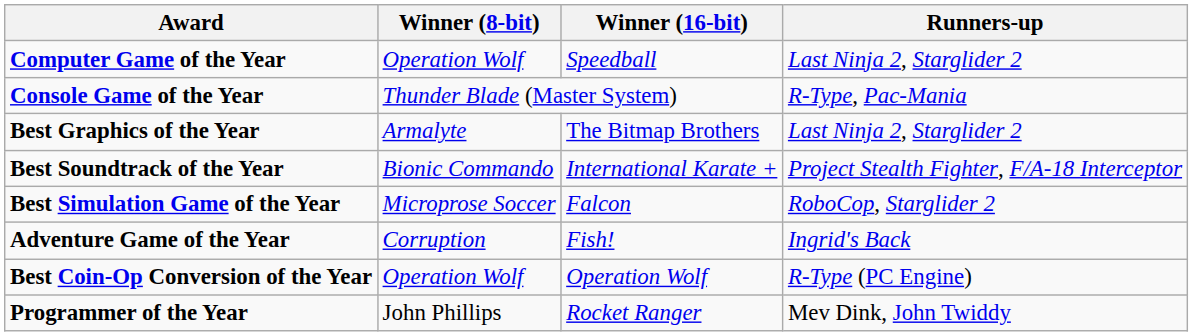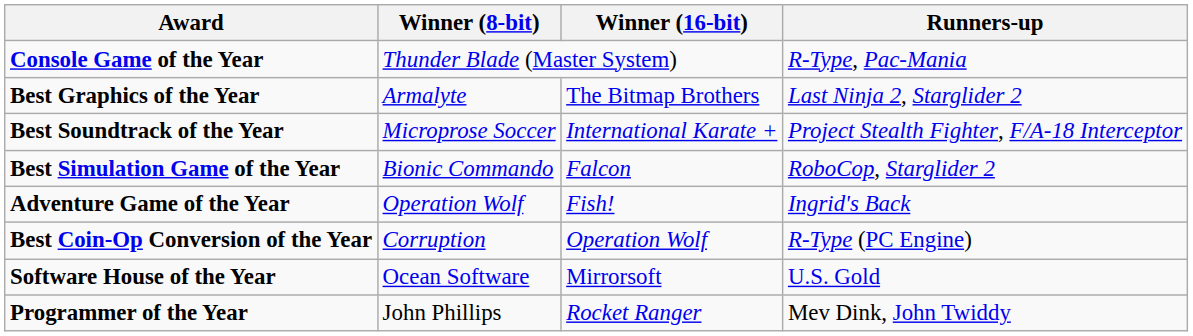 <table class="wikitable">
 <tr>
 <th><strong>Award</strong></th>
 <th><strong>Winner (<a href='#'>8-bit</a>)</strong></th>
 <th><strong>Winner (<a href='#'>16-bit</a>)</strong></th>
 <th><strong>Runners-up</strong></th>
-</tr>
-<tr>
-<td><strong><a href='#'>Computer Game</a> of the Year</strong></td>
-<td><em><a href='#'>Operation Wolf</a></em></td>
-<td><em><a href='#'>Speedball</a></em></td>
-<td><em><a href='#'>Last Ninja 2</a></em>, <em><a href='#'>Starglider 2</a></em></td>
 </tr>
 <tr>
 <td><strong><a href='#'>Console Game</a> of the Year</strong></td>
 <td colspan="2"><em><a href='#'>Thunder Blade</a></em> (<a href='#'>Master System</a>)</td>
 <td><em><a href='#'>R-Type</a></em>, <em><a href='#'>Pac-Mania</a></em></td>
 </tr>
 <tr>
 <td><strong>Best Graphics of the Year</strong></td>
 <td><em><a href='#'>Armalyte</a></em></td>
 <td><a href='#'>The Bitmap Brothers</a></td>
 <td><em><a href='#'>Last Ninja 2</a></em>, <em><a href='#'>Starglider 2</a></em></td>
 </tr>
 <tr>
 <td><strong>Best Soundtrack of the Year</strong></td>
-<td><em><a href='#'>Bionic Commando</a></em></td>
+<td><em><a href='#'>Microprose Soccer</a></em></td>
 <td><em><a href='#'>International Karate +</a></em></td>
 <td><em><a href='#'>Project Stealth Fighter</a></em>, <em><a href='#'>F/A-18 Interceptor</a></em></td>
 </tr>
 <tr>
 <td><strong>Best <a href='#'>Simulation Game</a> of the Year</strong></td>
-<td><em><a href='#'>Microprose Soccer</a></em></td>
+<td><em><a href='#'>Bionic Commando</a></em></td>
 <td><em><a href='#'>Falcon</a></em></td>
 <td><em><a href='#'>RoboCop</a></em>, <em><a href='#'>Starglider 2</a></em></td>
 </tr>
 <tr>
 <td><strong>Adventure Game of the Year</strong></td>
-<td><em><a href='#'>Corruption</a></em></td>
+<td><em><a href='#'>Operation Wolf</a></em></td>
 <td><em><a href='#'>Fish!</a></em></td>
 <td><em><a href='#'>Ingrid's Back</a></em></td>
 </tr>
 <tr>
 <td><strong>Best <a href='#'>Coin-Op</a> Conversion of the Year</strong></td>
-<td><em><a href='#'>Operation Wolf</a></em></td>
+<td><em><a href='#'>Corruption</a></em></td>
 <td><em><a href='#'>Operation Wolf</a></em></td>
 <td><em><a href='#'>R-Type</a></em> (<a href='#'>PC Engine</a>)</td>
+</tr>
+<tr>
+<td><strong>Software House of the Year</strong></td>
+<td><a href='#'>Ocean Software</a></td>
+<td><a href='#'>Mirrorsoft</a></td>
+<td><a href='#'>U.S. Gold</a></td>
 </tr>
 <tr>
 <td><strong>Programmer of the Year</strong></td>
 <td>John Phillips</td>
 <td><em><a href='#'>Rocket Ranger</a></em></td>
 <td>Mev Dink, <a href='#'>John Twiddy</a></td>
 </tr>
 </table>
